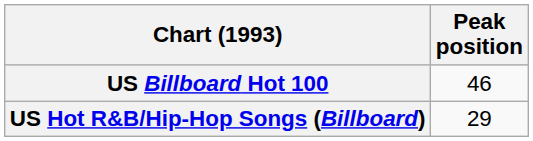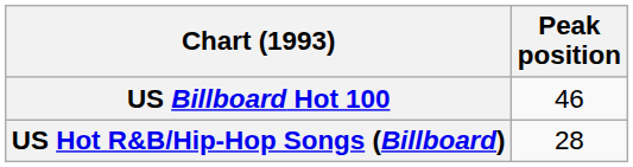 <table class="wikitable sortable plainrowheaders" style="text-align:center">
 <tr>
 <th scope="col">Chart (1993)</th>
 <th scope="col">Peak<br>position</th>
 </tr>
 <tr>
 <th scope="row">US <a href='#'><em>Billboard</em> Hot 100</a></th>
 <td>46</td>
 </tr>
 <tr>
 <th scope="row">US <a href='#'>Hot R&B/Hip-Hop Songs</a> (<em><a href='#'>Billboard</a></em>)</th>
-<td>29</td>
+<td>28</td>
 </tr>
 </table>
